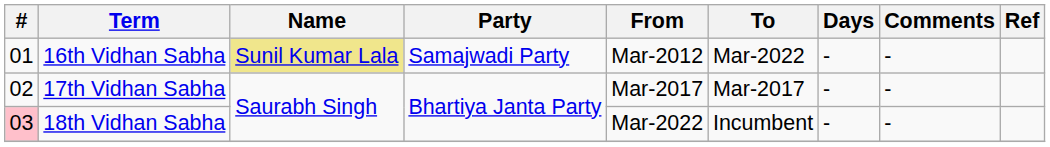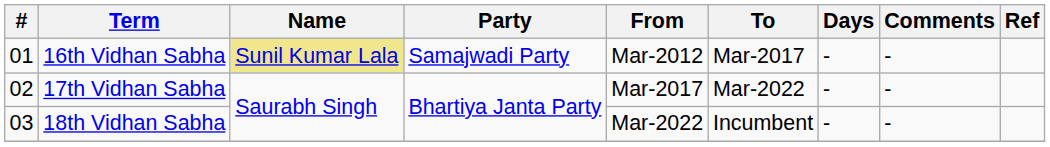 <table class="wikitable sortable">
 <tr>
 <th>#</th>
 <th><a href='#'>Term</a></th>
 <th>Name</th>
 <th>Party</th>
 <th>From</th>
 <th>To</th>
 <th>Days</th>
 <th>Comments</th>
 <th>Ref</th>
 </tr>
 <tr>
 <td>01</td>
 <td><a href='#'>16th Vidhan Sabha</a></td>
 <td style="background: khaki;"><a href='#'>Sunil Kumar Lala</a></td>
 <td><a href='#'>Samajwadi Party</a></td>
 <td>Mar-2012</td>
-<td>Mar-2022</td>
+<td>Mar-2017</td>
 <td>-</td>
 <td>-</td>
 <td></td>
 </tr>
 <tr>
 <td>02</td>
 <td><a href='#'>17th Vidhan Sabha</a></td>
 <td rowspan="2"><a href='#'>Saurabh Singh</a></td>
 <td rowspan="2"><a href='#'>Bhartiya Janta Party</a></td>
 <td>Mar-2017</td>
-<td>Mar-2017</td>
+<td>Mar-2022</td>
 <td>-</td>
 <td>-</td>
 <td></td>
 </tr>
 <tr>
-<td style="background: pink;">03</td>
+<td>03</td>
 <td><a href='#'>18th Vidhan Sabha</a></td>
 <td>Mar-2022</td>
 <td>Incumbent</td>
 <td>-</td>
 <td>-</td>
 <td></td>
 </tr>
 <tr>
 </tr>
 </table>
